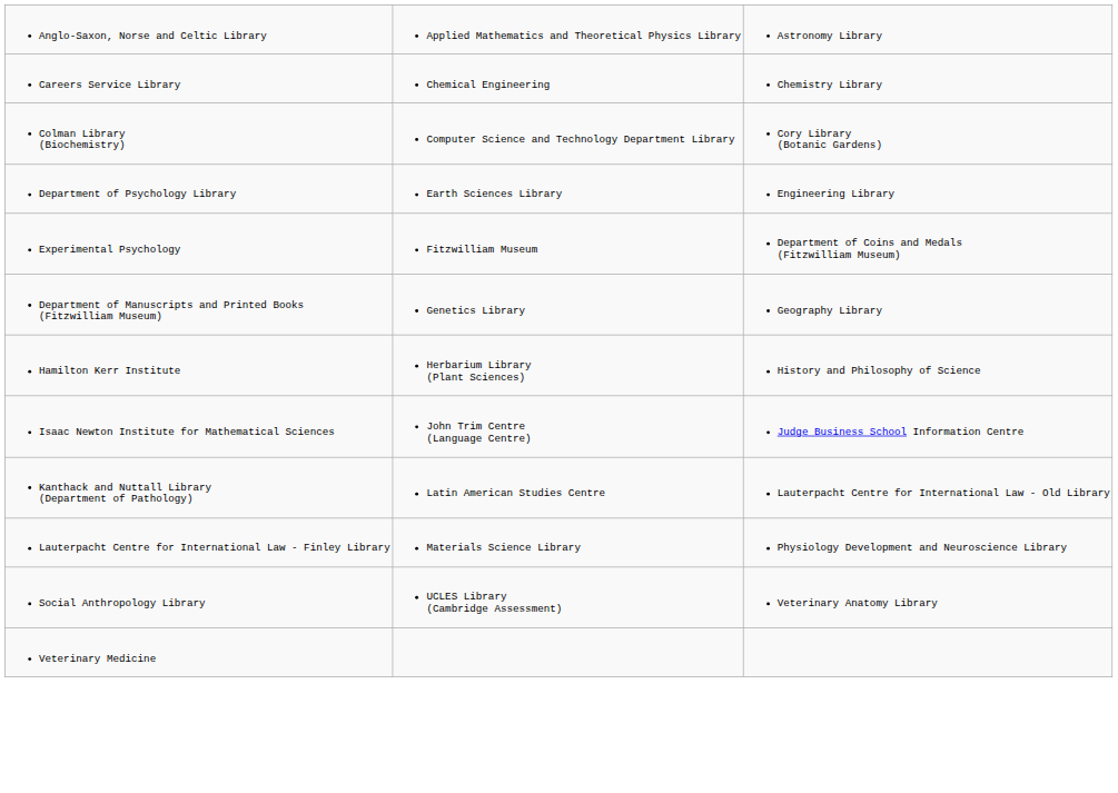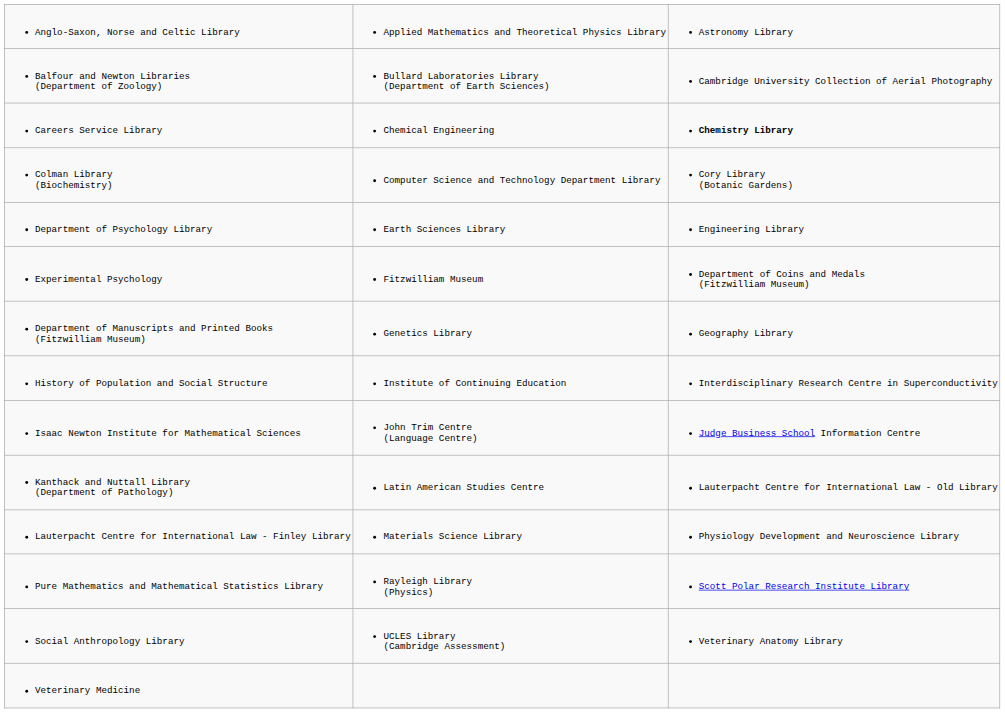 <table class="wikitable">
 <tr>
 <td><br><ul><li>Anglo-Saxon, Norse and Celtic Library</li></ul></td>
 <td><br><ul><li>Applied Mathematics and Theoretical Physics Library</li></ul></td>
 <td><br><ul><li>Astronomy Library</li></ul></td>
 </tr>
 <tr>
+<td><br><ul><li>Balfour and Newton Libraries<br>(Department of Zoology)</li></ul></td>
+<td><br><ul><li>Bullard Laboratories Library<br>(Department of Earth Sciences)</li></ul></td>
+<td><br><ul><li>Cambridge University Collection of Aerial Photography</li></ul></td>
+</tr>
+<tr>
 <td><br><ul><li>Careers Service Library</li></ul></td>
 <td><br><ul><li>Chemical Engineering</li></ul></td>
-<td><br><ul><li>Chemistry Library</li></ul></td>
+<td><strong><br><ul><li>Chemistry Library</li></ul></strong></td>
 </tr>
 <tr>
 <td><br><ul><li>Colman Library<br>(Biochemistry)</li></ul></td>
 <td><br><ul><li>Computer Science and Technology Department Library</li></ul></td>
 <td><br><ul><li>Cory Library<br>(Botanic Gardens)</li></ul></td>
 </tr>
 <tr>
 <td><br><ul><li>Department of Psychology Library</li></ul></td>
 <td><br><ul><li>Earth Sciences Library</li></ul></td>
 <td><br><ul><li>Engineering Library</li></ul></td>
 </tr>
 <tr>
 <td><br><ul><li>Experimental Psychology</li></ul></td>
 <td><br><ul><li>Fitzwilliam Museum</li></ul></td>
 <td><br><ul><li>Department of Coins and Medals<br>(Fitzwilliam Museum)</li></ul></td>
 </tr>
 <tr>
 <td><br><ul><li>Department of Manuscripts and Printed Books<br>(Fitzwilliam Museum)</li></ul></td>
 <td><br><ul><li>Genetics Library</li></ul></td>
 <td><br><ul><li>Geography Library</li></ul></td>
 </tr>
 <tr>
-<td><br><ul><li>Hamilton Kerr Institute</li></ul></td>
-<td><br><ul><li>Herbarium Library<br>(Plant Sciences)</li></ul></td>
-<td><br><ul><li>History and Philosophy of Science</li></ul></td>
+<td><br><ul><li>History of Population and Social Structure</li></ul></td>
+<td><br><ul><li>Institute of Continuing Education</li></ul></td>
+<td><br><ul><li>Interdisciplinary Research Centre in Superconductivity</li></ul></td>
 </tr>
 <tr>
 <td><br><ul><li>Isaac Newton Institute for Mathematical Sciences</li></ul></td>
 <td><br><ul><li>John Trim Centre<br>(Language Centre)</li></ul></td>
 <td><br><ul><li><a href='#'>Judge Business School</a> Information Centre</li></ul></td>
 </tr>
 <tr>
 <td><br><ul><li>Kanthack and Nuttall Library<br>(Department of Pathology)</li></ul></td>
 <td><br><ul><li>Latin American Studies Centre</li></ul></td>
 <td><br><ul><li>Lauterpacht Centre for International Law - Old Library</li></ul></td>
 </tr>
 <tr>
 <td><br><ul><li>Lauterpacht Centre for International Law - Finley Library</li></ul></td>
 <td><br><ul><li>Materials Science Library</li></ul></td>
 <td><br><ul><li>Physiology Development and Neuroscience Library</li></ul></td>
 </tr>
 <tr>
+<td><br><ul><li>Pure Mathematics and Mathematical Statistics Library</li></ul></td>
+<td><br><ul><li>Rayleigh Library<br>(Physics)</li></ul></td>
+<td><br><ul><li><a href='#'>Scott Polar Research Institute Library</a></li></ul></td>
+</tr>
+<tr>
 <td><br><ul><li>Social Anthropology Library</li></ul></td>
 <td><br><ul><li>UCLES Library<br>(Cambridge Assessment)</li></ul></td>
 <td><br><ul><li>Veterinary Anatomy Library</li></ul></td>
 </tr>
 <tr>
 <td><br><ul><li>Veterinary Medicine</li></ul></td>
 <td></td>
 <td></td>
 </tr>
 </table>
